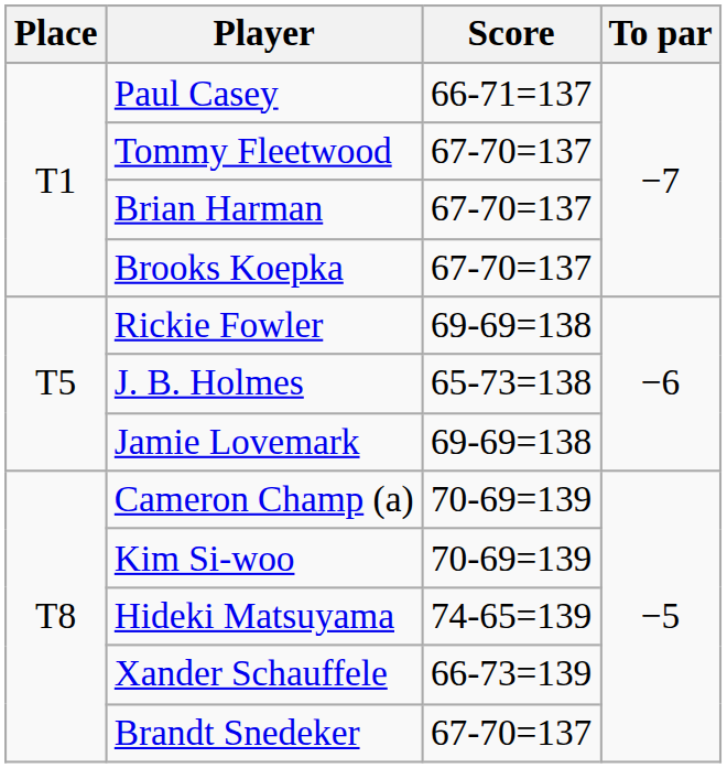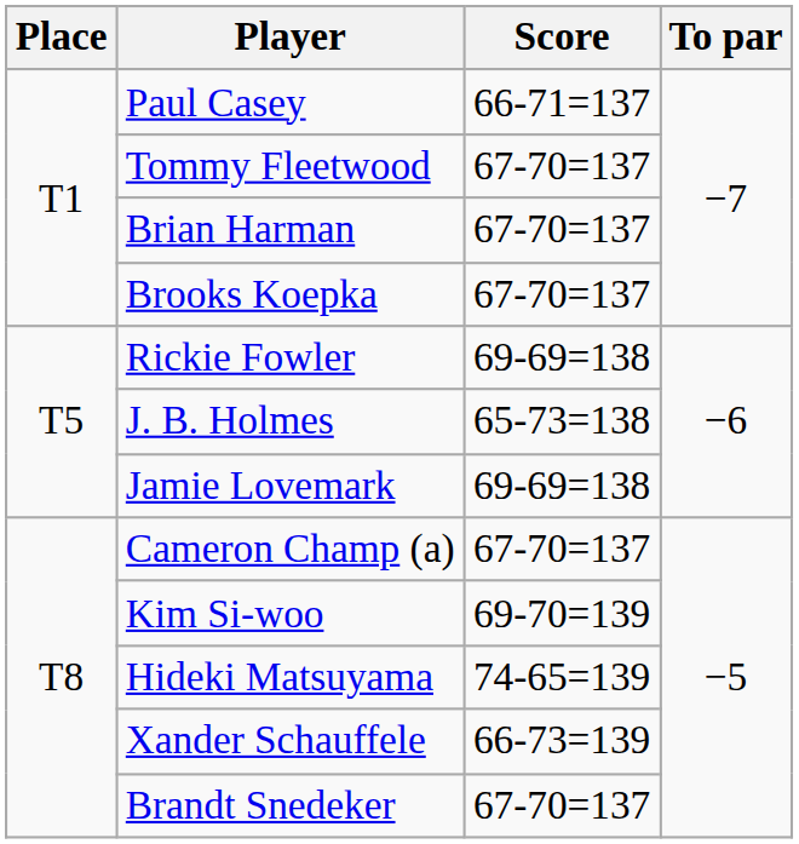 <table class="wikitable">
 <tr>
 <th>Place</th>
 <th>Player</th>
 <th>Score</th>
 <th>To par</th>
 </tr>
 <tr>
 <td rowspan=4 align=center>T1</td>
 <td> <a href='#'>Paul Casey</a></td>
 <td>66-71=137</td>
 <td rowspan=4 align=center>−7</td>
 </tr>
 <tr>
 <td> <a href='#'>Tommy Fleetwood</a></td>
 <td>67-70=137</td>
 </tr>
 <tr>
 <td> <a href='#'>Brian Harman</a></td>
 <td>67-70=137</td>
 </tr>
 <tr>
 <td> <a href='#'>Brooks Koepka</a></td>
 <td>67-70=137</td>
 </tr>
 <tr>
 <td rowspan=3 align=center>T5</td>
 <td> <a href='#'>Rickie Fowler</a></td>
 <td>69-69=138</td>
 <td rowspan=3 align=center>−6</td>
 </tr>
 <tr>
 <td> <a href='#'>J. B. Holmes</a></td>
 <td>65-73=138</td>
 </tr>
 <tr>
 <td> <a href='#'>Jamie Lovemark</a></td>
 <td>69-69=138</td>
 </tr>
 <tr>
 <td rowspan=5 align=center>T8</td>
 <td> <a href='#'>Cameron Champ</a> (a)</td>
-<td>70-69=139</td>
+<td>67-70=137</td>
 <td rowspan=5 align=center>−5</td>
 </tr>
 <tr>
 <td> <a href='#'>Kim Si-woo</a></td>
-<td>70-69=139</td>
+<td>69-70=139</td>
 </tr>
 <tr>
 <td> <a href='#'>Hideki Matsuyama</a></td>
 <td>74-65=139</td>
 </tr>
 <tr>
 <td> <a href='#'>Xander Schauffele</a></td>
 <td>66-73=139</td>
 </tr>
 <tr>
 <td> <a href='#'>Brandt Snedeker</a></td>
 <td>67-70=137</td>
 </tr>
 </table>
